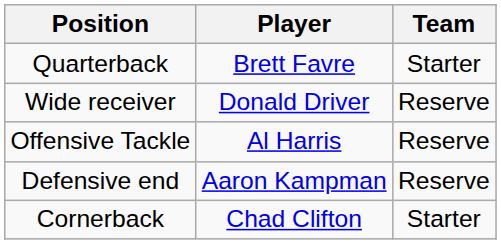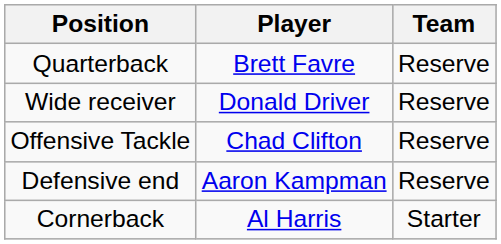 <table class="wikitable">
 <tr>
 <th>Position</th>
 <th>Player</th>
 <th>Team</th>
 </tr>
 <tr style="background:#ffddoo; text-align:center;">
 <td>Quarterback</td>
 <td><a href='#'>Brett Favre</a></td>
-<td>Starter</td>
+<td>Reserve</td>
 </tr>
 <tr style="background:#ffddoo; text-align:center;">
 <td>Wide receiver</td>
 <td><a href='#'>Donald Driver</a></td>
 <td>Reserve</td>
 </tr>
 <tr style="background:#ffddoo; text-align:center;">
 <td>Offensive Tackle</td>
-<td><a href='#'>Al Harris</a></td>
+<td><a href='#'>Chad Clifton</a><br></td>
 <td>Reserve</td>
 </tr>
 <tr style="background:#ffddoo; text-align:center;">
 <td>Defensive end</td>
 <td><a href='#'>Aaron Kampman</a></td>
 <td>Reserve</td>
 </tr>
 <tr style="background:#ffddoo; text-align:center;">
 <td>Cornerback</td>
-<td><a href='#'>Chad Clifton</a><br></td>
+<td><a href='#'>Al Harris</a></td>
 <td>Starter</td>
 </tr>
 </table>
